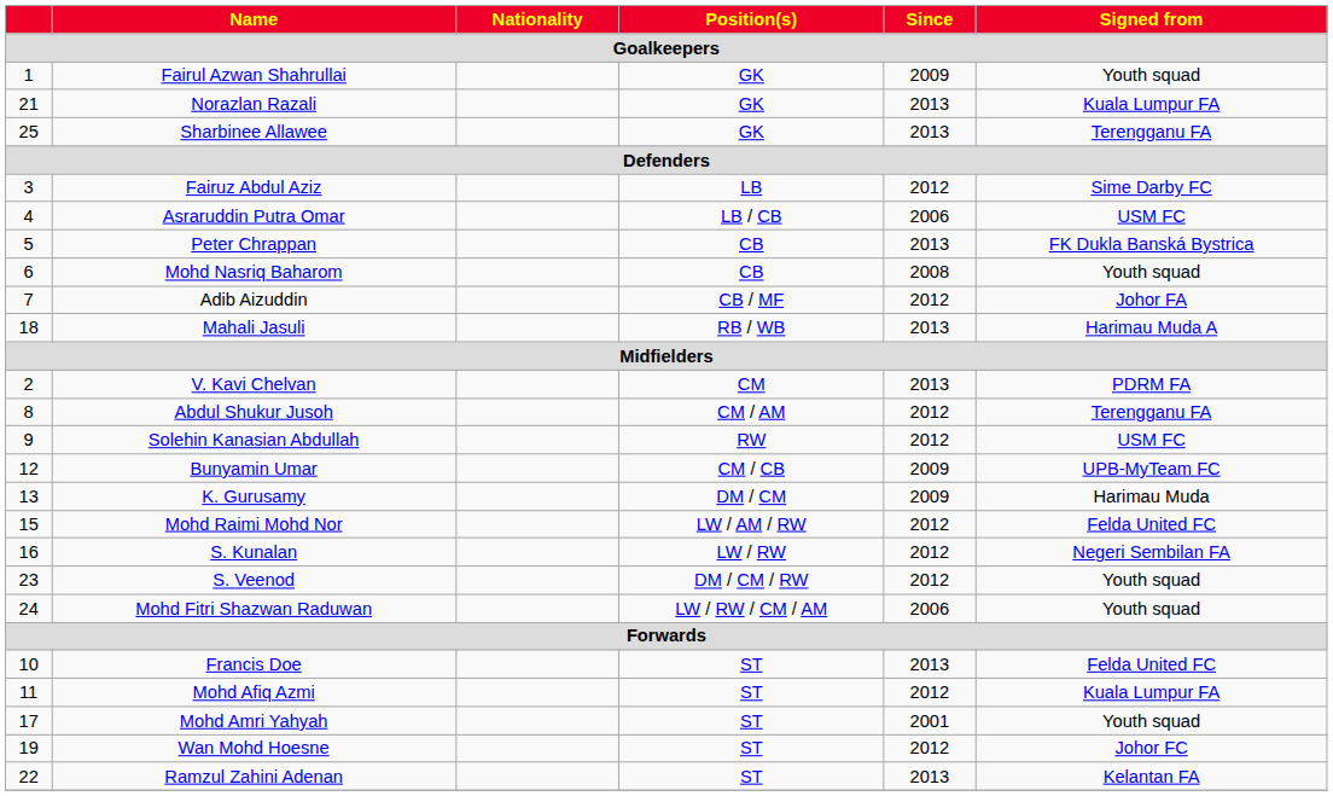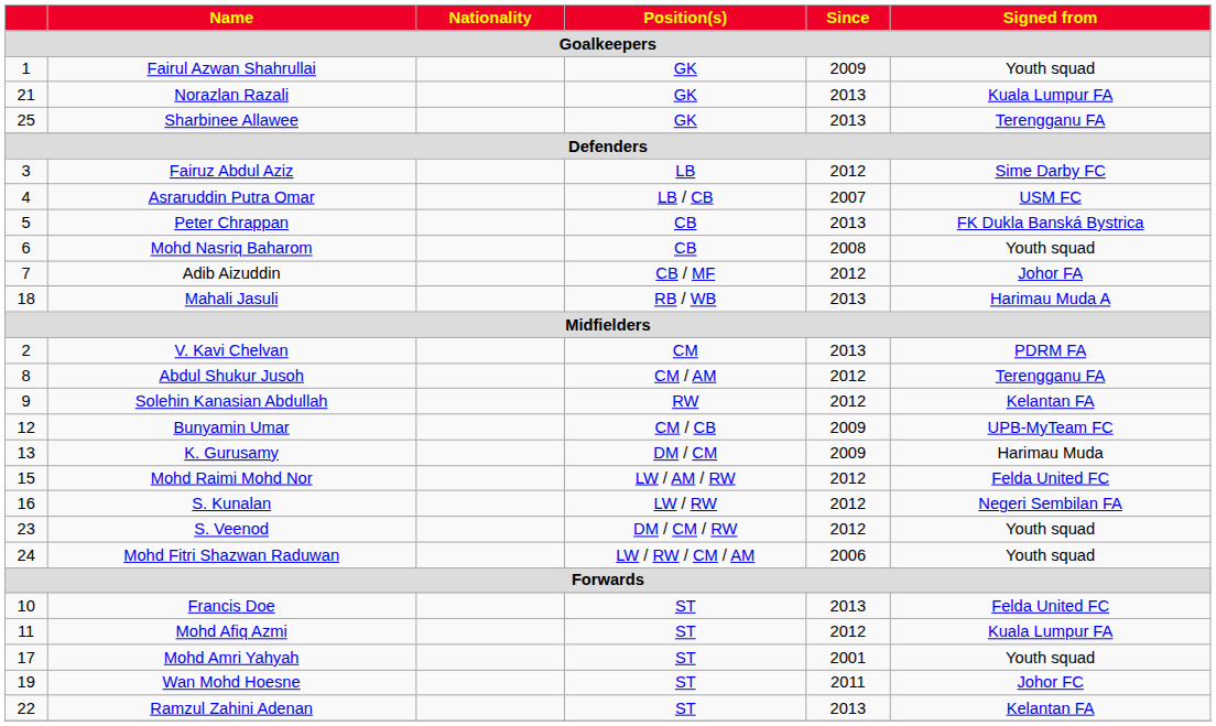 <table class="wikitable" style="text-align:center; font-size:90%; width:85%;">
 <tr>
 <th style="background:#EF0029; color:yellow; text-align:center;"></th>
 <th style="background:#EF0029; color:yellow; text-align:center;">Name</th>
 <th style="background:#EF0029; color:yellow; text-align:center;">Nationality</th>
 <th style="background:#EF0029; color:yellow; text-align:center;">Position(s)</th>
 <th style="background:#EF0029; color:yellow; text-align:center;">Since</th>
 <th style="background:#EF0029; color:yellow; text-align:center;">Signed from</th>
 </tr>
 <tr>
 <th colspan=9 style="background:#dcdcdc; text-align:center;">Goalkeepers</th>
 </tr>
 <tr>
 <td>1</td>
 <td><a href='#'>Fairul Azwan Shahrullai</a></td>
 <td></td>
 <td><a href='#'>GK</a></td>
 <td>2009</td>
 <td> Youth squad</td>
 </tr>
 <tr>
 <td>21</td>
 <td><a href='#'>Norazlan Razali</a></td>
 <td></td>
 <td><a href='#'>GK</a></td>
 <td>2013</td>
 <td> <a href='#'>Kuala Lumpur FA</a></td>
 </tr>
 <tr>
 <td>25</td>
 <td><a href='#'>Sharbinee Allawee</a></td>
 <td></td>
 <td><a href='#'>GK</a></td>
 <td>2013</td>
 <td> <a href='#'>Terengganu FA</a></td>
 </tr>
 <tr>
 <th colspan=9 style="background:#dcdcdc; text-align:center;">Defenders</th>
 </tr>
 <tr>
 <td>3</td>
 <td><a href='#'>Fairuz Abdul Aziz</a></td>
 <td></td>
 <td><a href='#'>LB</a></td>
 <td>2012</td>
 <td> <a href='#'>Sime Darby FC</a></td>
 </tr>
 <tr>
 <td>4</td>
 <td><a href='#'>Asraruddin Putra Omar</a></td>
 <td></td>
 <td><a href='#'>LB</a> / <a href='#'>CB</a></td>
-<td>2006</td>
+<td>2007</td>
 <td> <a href='#'>USM FC</a></td>
 </tr>
 <tr>
 <td>5</td>
 <td><a href='#'>Peter Chrappan</a></td>
 <td></td>
 <td><a href='#'>CB</a></td>
 <td>2013</td>
 <td> <a href='#'>FK Dukla Banská Bystrica</a></td>
 </tr>
 <tr>
 <td>6</td>
 <td><a href='#'>Mohd Nasriq Baharom</a></td>
 <td></td>
 <td><a href='#'>CB</a></td>
 <td>2008</td>
 <td> Youth squad</td>
 </tr>
 <tr>
 <td>7</td>
 <td>Adib Aizuddin</td>
 <td></td>
 <td><a href='#'>CB</a> / <a href='#'>MF</a></td>
 <td>2012</td>
 <td> <a href='#'>Johor FA</a></td>
 </tr>
 <tr>
 <td>18</td>
 <td><a href='#'>Mahali Jasuli</a></td>
 <td></td>
 <td><a href='#'>RB</a> / <a href='#'>WB</a></td>
 <td>2013</td>
 <td> <a href='#'>Harimau Muda A</a></td>
 </tr>
 <tr>
 <th colspan=9 style="background:#dcdcdc; text-align:center;">Midfielders</th>
 </tr>
 <tr>
 <td>2</td>
 <td><a href='#'>V. Kavi Chelvan</a></td>
 <td></td>
 <td><a href='#'>CM</a></td>
 <td>2013</td>
 <td> <a href='#'>PDRM FA</a></td>
 </tr>
 <tr>
 <td>8</td>
 <td><a href='#'>Abdul Shukur Jusoh</a></td>
 <td></td>
 <td><a href='#'>CM</a> / <a href='#'>AM</a></td>
 <td>2012</td>
 <td> <a href='#'>Terengganu FA</a></td>
 </tr>
 <tr>
 <td>9</td>
 <td><a href='#'>Solehin Kanasian Abdullah</a></td>
 <td></td>
 <td><a href='#'>RW</a></td>
 <td>2012</td>
-<td> <a href='#'>USM FC</a></td>
+<td> <a href='#'>Kelantan FA</a></td>
 </tr>
 <tr>
 <td>12</td>
 <td><a href='#'>Bunyamin Umar</a></td>
 <td></td>
 <td><a href='#'>CM</a> / <a href='#'>CB</a></td>
 <td>2009</td>
 <td> <a href='#'>UPB-MyTeam FC</a></td>
 </tr>
 <tr>
 <td>13</td>
 <td><a href='#'>K. Gurusamy</a></td>
 <td></td>
 <td><a href='#'>DM</a> / <a href='#'>CM</a></td>
 <td>2009</td>
 <td> Harimau Muda</td>
 </tr>
 <tr>
 <td>15</td>
 <td><a href='#'>Mohd Raimi Mohd Nor</a></td>
 <td></td>
 <td><a href='#'>LW</a> / <a href='#'>AM</a> / <a href='#'>RW</a></td>
 <td>2012</td>
 <td> <a href='#'>Felda United FC</a></td>
 </tr>
 <tr>
 <td>16</td>
 <td><a href='#'>S. Kunalan</a></td>
 <td></td>
 <td><a href='#'>LW</a> / <a href='#'>RW</a></td>
 <td>2012</td>
 <td> <a href='#'>Negeri Sembilan FA</a></td>
 </tr>
 <tr>
 <td>23</td>
 <td><a href='#'>S. Veenod</a></td>
 <td></td>
 <td><a href='#'>DM</a> / <a href='#'>CM</a> / <a href='#'>RW</a></td>
 <td>2012</td>
 <td> Youth squad</td>
 </tr>
 <tr>
 <td>24</td>
 <td><a href='#'>Mohd Fitri Shazwan Raduwan</a></td>
 <td></td>
 <td><a href='#'>LW</a> / <a href='#'>RW</a> / <a href='#'>CM</a> / <a href='#'>AM</a></td>
 <td>2006</td>
 <td> Youth squad</td>
 </tr>
 <tr>
 <th colspan=9 style="background:#dcdcdc; text-align:center;">Forwards</th>
 </tr>
 <tr>
 <td>10</td>
 <td><a href='#'>Francis Doe</a></td>
 <td></td>
 <td><a href='#'>ST</a></td>
 <td>2013</td>
 <td> <a href='#'>Felda United FC</a></td>
 </tr>
 <tr>
 <td>11</td>
 <td><a href='#'>Mohd Afiq Azmi</a></td>
 <td></td>
 <td><a href='#'>ST</a></td>
 <td>2012</td>
 <td> <a href='#'>Kuala Lumpur FA</a></td>
 </tr>
 <tr>
 <td>17</td>
 <td><a href='#'>Mohd Amri Yahyah</a></td>
 <td></td>
 <td><a href='#'>ST</a></td>
 <td>2001</td>
 <td> Youth squad</td>
 </tr>
 <tr>
 <td>19</td>
 <td><a href='#'>Wan Mohd Hoesne</a></td>
 <td></td>
 <td><a href='#'>ST</a></td>
-<td>2012</td>
+<td>2011</td>
 <td> <a href='#'>Johor FC</a></td>
 </tr>
 <tr>
 <td>22</td>
 <td><a href='#'>Ramzul Zahini Adenan</a></td>
 <td></td>
 <td><a href='#'>ST</a></td>
 <td>2013</td>
 <td> <a href='#'>Kelantan FA</a></td>
 </tr>
 <tr>
 </tr>
 </table>
